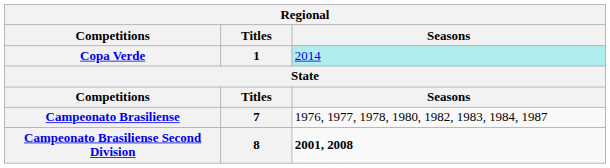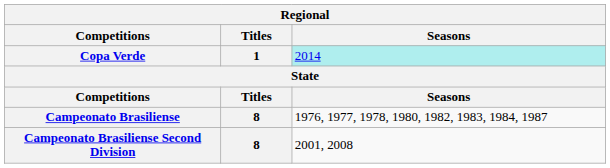 <table class="wikitable">
 <tr>
 <th colspan="3">Regional</th>
 </tr>
 <tr>
 <th style="width:260px">Competitions</th>
 <th style="width:80px">Titles</th>
 <th style="width:380px">Seasons</th>
 </tr>
 <tr>
 <th><a href='#'>Copa Verde</a></th>
 <th style="text-align:center">1</th>
 <td align="left" style="background: paleturquoise;"><a href='#'>2014</a></td>
 </tr>
 <tr>
 <th colspan="3">State</th>
 </tr>
 <tr>
 <th>Competitions</th>
 <th>Titles</th>
 <th>Seasons</th>
 </tr>
 <tr>
 <th style="text-align:center"><a href='#'>Campeonato Brasiliense</a></th>
-<th style="text-align:center">7</th>
+<th style="text-align:center">8</th>
 <td align="left">1976, 1977, 1978, 1980, 1982, 1983, 1984, 1987</td>
 </tr>
 <tr>
 <th style="text-align:center"><a href='#'>Campeonato Brasiliense Second Division</a></th>
 <th style="text-align:center">8</th>
-<td align="left"><strong>2001, 2008</strong></td>
+<td align="left">2001, 2008</td>
 </tr>
 </table>
